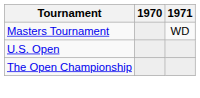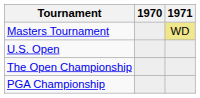 <table class="wikitable" style="font-size:95%;text-align:center;">
 <tr>
 <th>Tournament</th>
 <th>1970</th>
 <th>1971</th>
 </tr>
 <tr>
 <td align=left><a href='#'>Masters Tournament</a></td>
 <td style="background:#eeeeee;"></td>
-<td>WD</td>
+<td style="background: khaki;">WD</td>
 </tr>
 <tr>
 <td align=left><a href='#'>U.S. Open</a></td>
 <td style="background:#eeeeee;"></td>
 <td style="background:#eeeeee;"></td>
 </tr>
 <tr>
 <td align=left><a href='#'>The Open Championship</a></td>
 <td style="background:#eeeeee;"></td>
 <td style="background:#eeeeee;"></td>
 </tr>
+<tr>
+<td align=left><a href='#'>PGA Championship</a></td>
+<td style="background:#eeeeee;"></td>
+<td style="background:#eeeeee;"></td>
+</tr>
 </table>
